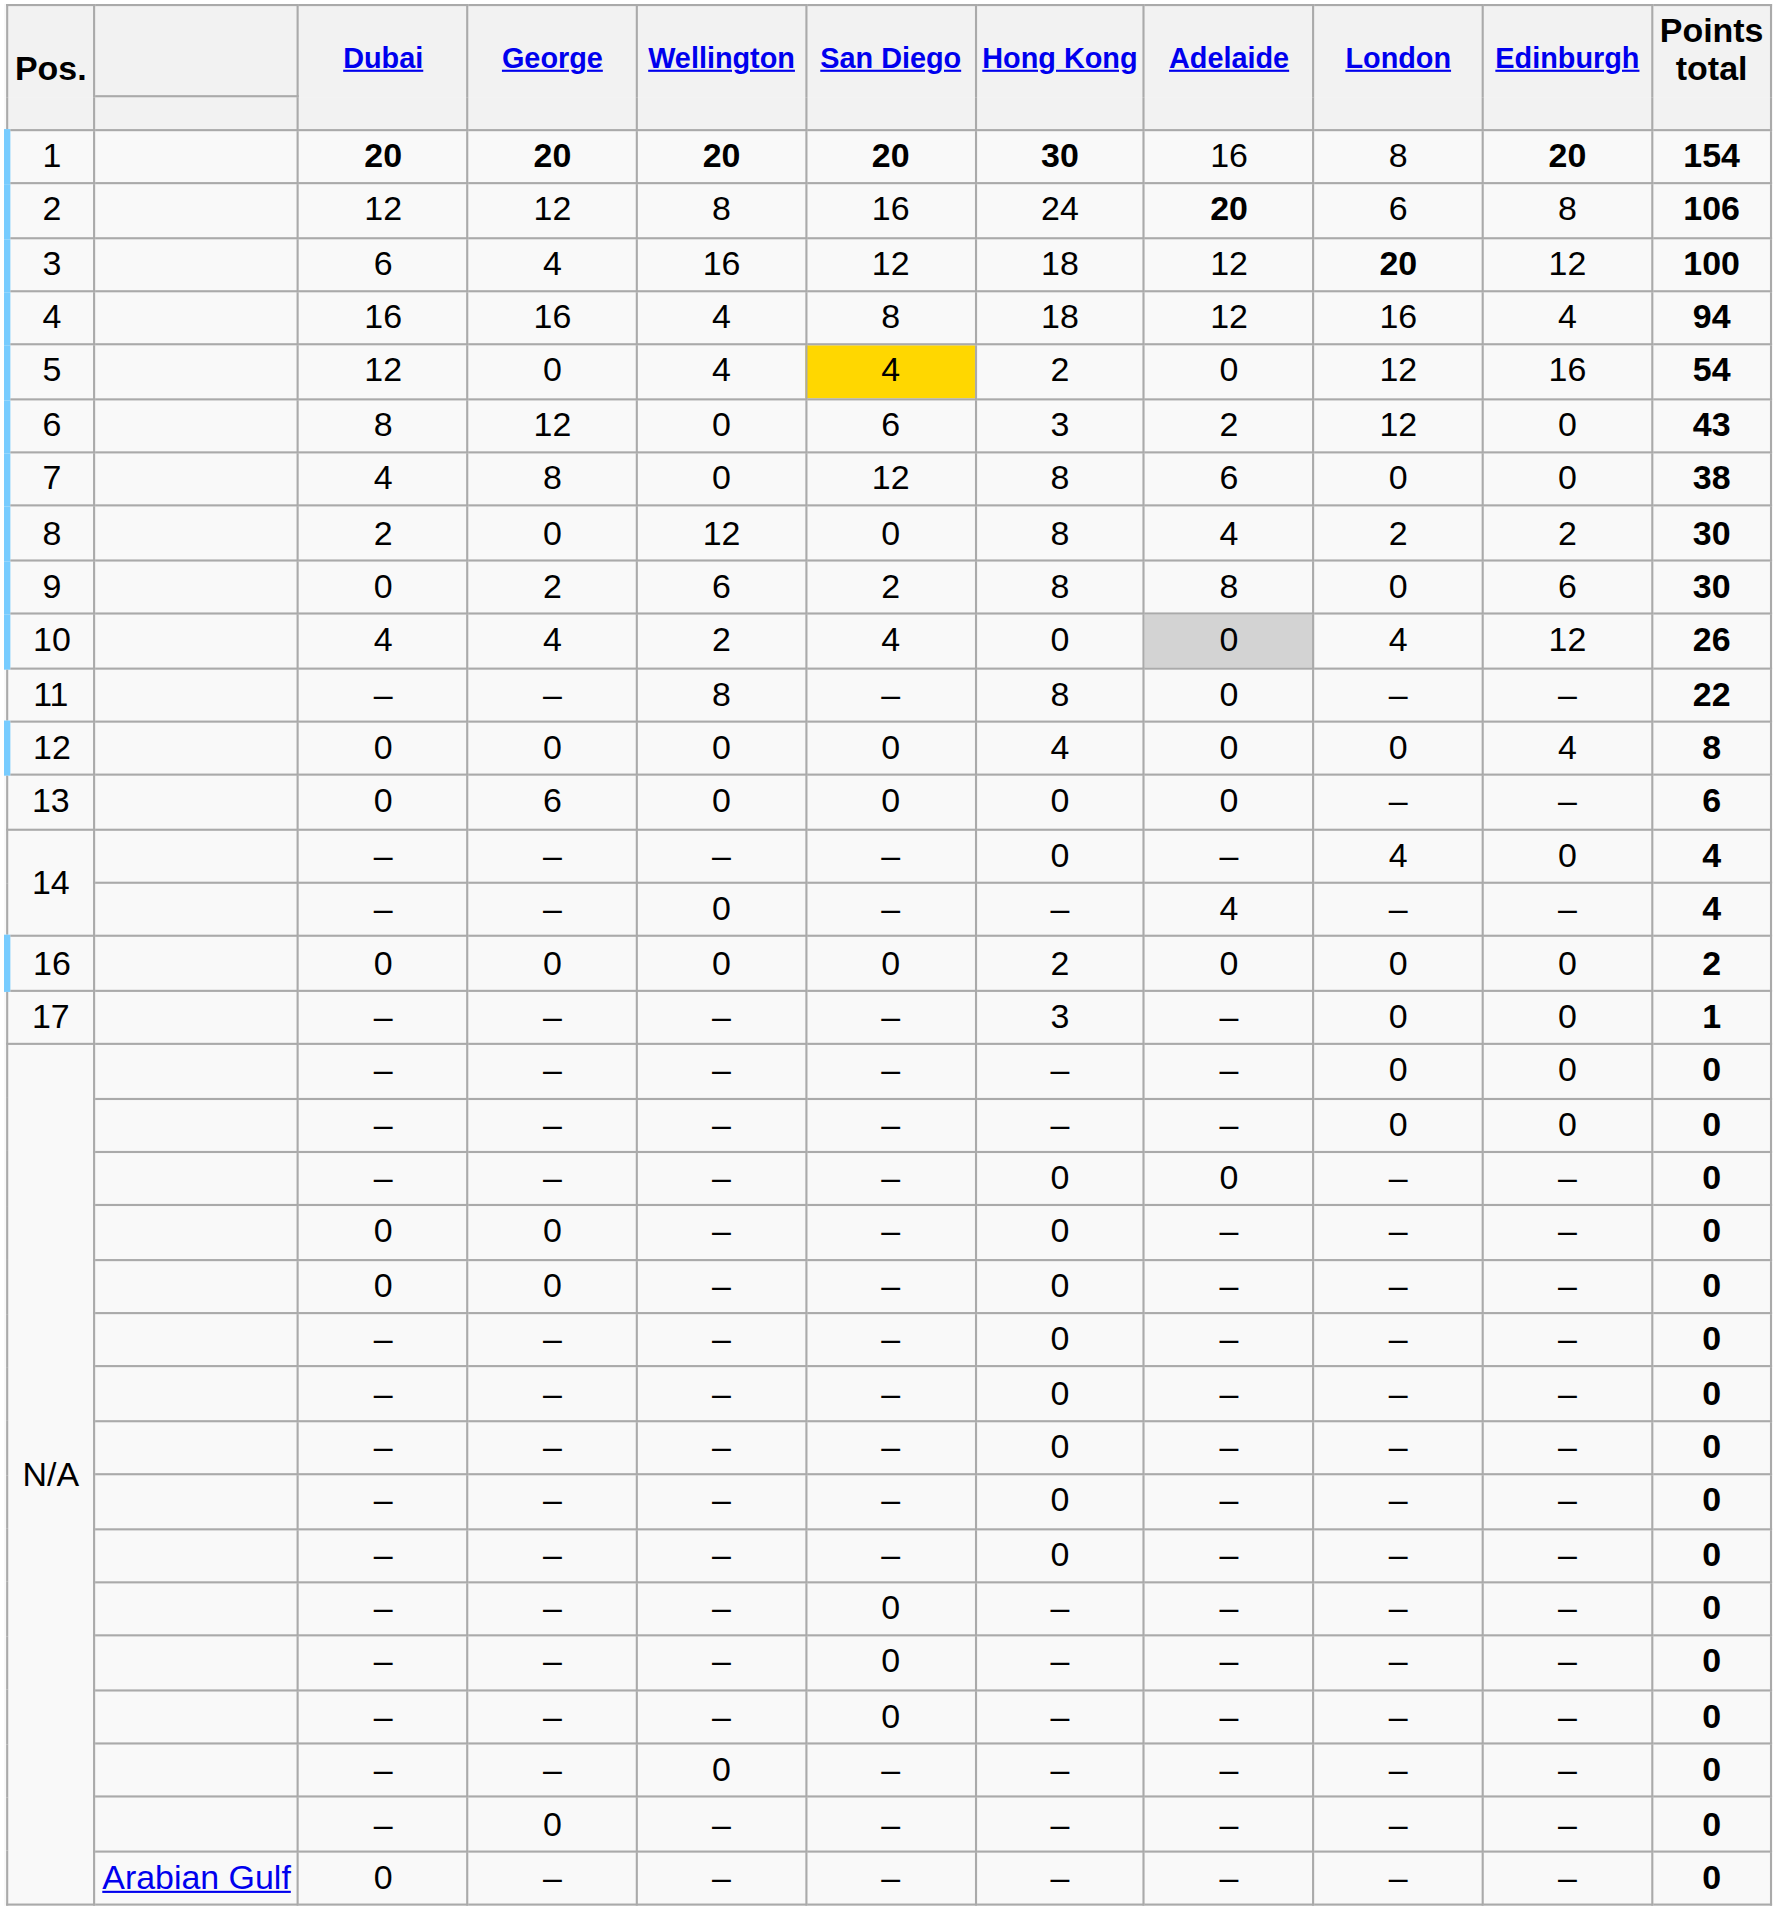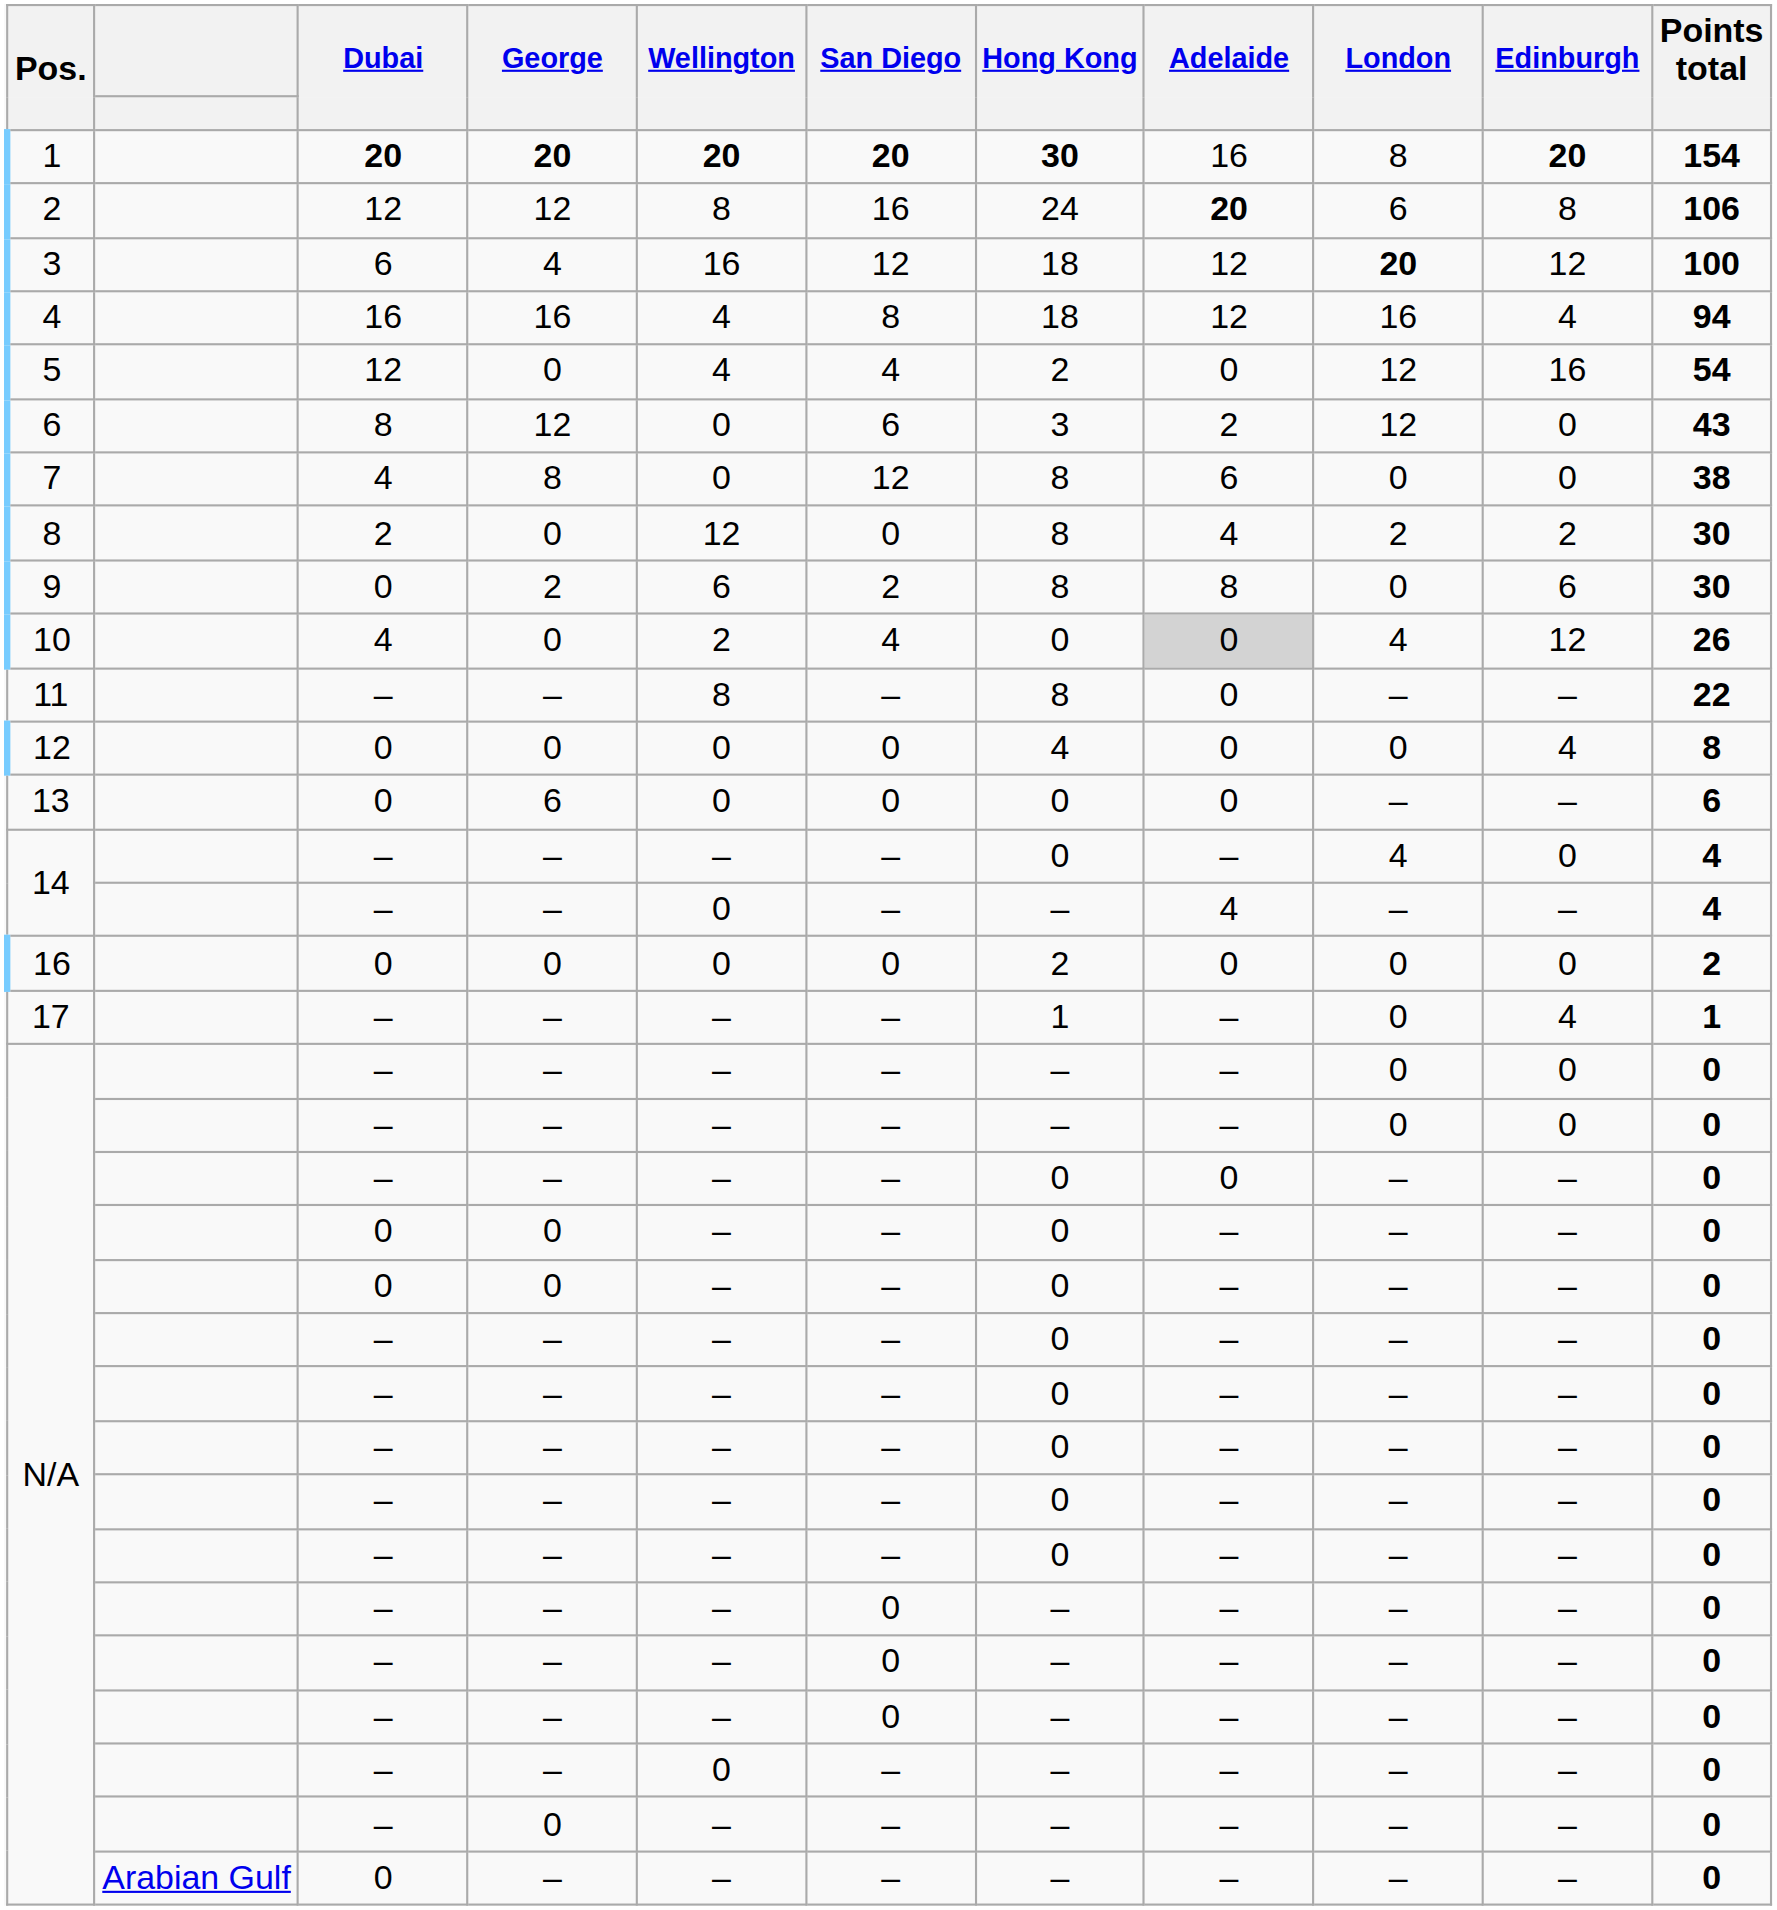 <table class="wikitable sortable" style="text-align:center;">
 <tr>
 <th style="border-bottom:1px solid transparent;"><br>Pos.</th>
 <th></th>
 <th style="vertical-align:top;width:5.5em;border-bottom:1px solid transparent;padding:2px;font-size:85%;"><br><a href='#'>Dubai</a></th>
 <th style="vertical-align:top;width:5.5em;border-bottom:1px solid transparent;padding:2px;font-size:85%;"><br><a href='#'>George</a></th>
 <th style="vertical-align:top;width:5.5em;border-bottom:1px solid transparent;padding:2px;font-size:85%;"><br><a href='#'>Wellington</a></th>
 <th style="vertical-align:top;width:5.5em;border-bottom:1px solid transparent;padding:2px;font-size:85%;"><br><a href='#'>San Diego</a></th>
 <th style="vertical-align:top;width:5.5em;border-bottom:1px solid transparent;padding:2px;font-size:85%;"><br><a href='#'>Hong Kong</a></th>
 <th style="vertical-align:top;width:5.5em;border-bottom:1px solid transparent;padding:2px;font-size:85%;"><br><a href='#'>Adelaide</a></th>
 <th style="vertical-align:top;width:5.5em;border-bottom:1px solid transparent;padding:2px;font-size:85%;"><br><a href='#'>London</a></th>
 <th style="vertical-align:top;width:5.5em;border-bottom:1px solid transparent;padding:2px;font-size:85%;"><br><a href='#'>Edinburgh</a></th>
 <th style="border-bottom:1px solid transparent;">Points<br>total</th>
 </tr>
 <tr style="line-height:8px;">
 <th style="border-top:1px solid transparent;"> </th>
 <th style="border-top:1px solid transparent;"></th>
 <th data-sort-type="number" style="border-top:1px solid transparent;"></th>
 <th data-sort-type="number" style="border-top:1px solid transparent;"></th>
 <th data-sort-type="number" style="border-top:1px solid transparent;"></th>
 <th data-sort-type="number" style="border-top:1px solid transparent;"></th>
 <th data-sort-type="number" style="border-top:1px solid transparent;"></th>
 <th data-sort-type="number" style="border-top:1px solid transparent;"></th>
 <th data-sort-type="number" style="border-top:1px solid transparent;"></th>
 <th data-sort-type="number" style="border-top:1px solid transparent;"></th>
 <th data-sort-type="number" style="border-top:1px solid transparent;"> </th>
 </tr>
 <tr>
 <td style="border-left:3px solid #7cf;">1</td>
 <td align = left></td>
 <td><strong>20</strong></td>
 <td><strong>20</strong></td>
 <td><strong>20</strong></td>
 <td><strong>20</strong></td>
 <td><strong>30</strong></td>
 <td>16</td>
 <td>8</td>
 <td><strong>20</strong></td>
 <td><strong>154</strong></td>
 </tr>
 <tr>
 <td style="border-left:3px solid #7cf;">2</td>
 <td align = left></td>
 <td>12</td>
 <td>12</td>
 <td>8</td>
 <td>16</td>
 <td>24</td>
 <td><strong>20</strong></td>
 <td>6</td>
 <td>8</td>
 <td><strong>106</strong></td>
 </tr>
 <tr>
 <td style="border-left:3px solid #7cf;">3</td>
 <td align = left></td>
 <td>6</td>
 <td>4</td>
 <td>16</td>
 <td>12</td>
 <td>18</td>
 <td>12</td>
 <td><strong>20</strong></td>
 <td>12</td>
 <td><strong>100</strong></td>
 </tr>
 <tr>
 <td style="border-left:3px solid #7cf;">4</td>
 <td align = left></td>
 <td>16</td>
 <td>16</td>
 <td>4</td>
 <td>8</td>
 <td>18</td>
 <td>12</td>
 <td>16</td>
 <td>4</td>
 <td><strong>94</strong></td>
 </tr>
 <tr>
 <td style="border-left:3px solid #7cf;">5</td>
 <td align = left></td>
 <td>12</td>
 <td>0</td>
 <td>4</td>
-<td style="background: gold;">4</td>
+<td>4</td>
 <td>2</td>
 <td>0</td>
 <td>12</td>
 <td>16</td>
 <td><strong>54</strong></td>
 </tr>
 <tr>
 <td style="border-left:3px solid #7cf;">6</td>
 <td align = left></td>
 <td>8</td>
 <td>12</td>
 <td>0</td>
 <td>6</td>
 <td>3</td>
 <td>2</td>
 <td>12</td>
 <td>0</td>
 <td><strong>43</strong></td>
 </tr>
 <tr>
 <td style="border-left:3px solid #7cf;">7</td>
 <td align = left></td>
 <td>4</td>
 <td>8</td>
 <td>0</td>
 <td>12</td>
 <td>8</td>
 <td>6</td>
 <td>0</td>
 <td>0</td>
 <td><strong>38</strong></td>
 </tr>
 <tr>
 <td style="border-left:3px solid #7cf;">8</td>
 <td align = left></td>
 <td>2</td>
 <td>0</td>
 <td>12</td>
 <td>0</td>
 <td>8</td>
 <td>4</td>
 <td>2</td>
 <td>2</td>
 <td><strong>30</strong></td>
 </tr>
 <tr>
 <td style="border-left:3px solid #7cf;">9</td>
 <td align = left></td>
 <td>0</td>
 <td>2</td>
 <td>6</td>
 <td>2</td>
 <td>8</td>
 <td>8</td>
 <td>0</td>
 <td>6</td>
 <td><strong>30</strong></td>
 </tr>
 <tr>
 <td style="border-left:3px solid #7cf;">10</td>
 <td align = left></td>
 <td>4</td>
-<td>4</td>
+<td>0</td>
 <td>2</td>
 <td>4</td>
 <td>0</td>
 <td style="background: lightgrey;">0</td>
 <td>4</td>
 <td>12</td>
 <td><strong>26</strong></td>
 </tr>
 <tr>
 <td>11</td>
 <td align = left></td>
 <td>–</td>
 <td>–</td>
 <td>8</td>
 <td>–</td>
 <td>8</td>
 <td>0</td>
 <td>–</td>
 <td>–</td>
 <td><strong>22</strong></td>
 </tr>
 <tr>
 <td style="border-left:3px solid #7cf;">12</td>
 <td align = left></td>
 <td>0</td>
 <td>0</td>
 <td>0</td>
 <td>0</td>
 <td>4</td>
 <td>0</td>
 <td>0</td>
 <td>4</td>
 <td><strong>8</strong></td>
 </tr>
 <tr>
 <td>13</td>
 <td align = left></td>
 <td>0</td>
 <td>6</td>
 <td>0</td>
 <td>0</td>
 <td>0</td>
 <td>0</td>
 <td>–</td>
 <td>–</td>
 <td><strong>6</strong></td>
 </tr>
 <tr>
 <td rowspan=2>14</td>
 <td align = left></td>
 <td>–</td>
 <td>–</td>
 <td>–</td>
 <td>–</td>
 <td>0</td>
 <td>–</td>
 <td>4</td>
 <td>0</td>
 <td><strong>4</strong></td>
 </tr>
 <tr>
 <td align = left></td>
 <td>–</td>
 <td>–</td>
 <td>0</td>
 <td>–</td>
 <td>–</td>
 <td>4</td>
 <td>–</td>
 <td>–</td>
 <td><strong>4</strong></td>
 </tr>
 <tr>
 <td style="border-left:3px solid #7cf;">16</td>
 <td align = left></td>
 <td>0</td>
 <td>0</td>
 <td>0</td>
 <td>0</td>
 <td>2</td>
 <td>0</td>
 <td>0</td>
 <td>0</td>
 <td><strong>2</strong></td>
 </tr>
 <tr>
 <td>17</td>
 <td align = left></td>
 <td>–</td>
 <td>–</td>
 <td>–</td>
 <td>–</td>
-<td>3</td>
+<td>1</td>
 <td>–</td>
 <td>0</td>
-<td>0</td>
+<td>4</td>
 <td><strong>1</strong></td>
 </tr>
 <tr>
 <td rowspan=16>N/A</td>
 <td align = left></td>
 <td>–</td>
 <td>–</td>
 <td>–</td>
 <td>–</td>
 <td>–</td>
 <td>–</td>
 <td>0</td>
 <td>0</td>
 <td><strong>0</strong></td>
 </tr>
 <tr>
 <td align = left></td>
 <td>–</td>
 <td>–</td>
 <td>–</td>
 <td>–</td>
 <td>–</td>
 <td>–</td>
 <td>0</td>
 <td>0</td>
 <td><strong>0</strong></td>
 </tr>
 <tr>
 <td align = left></td>
 <td>–</td>
 <td>–</td>
 <td>–</td>
 <td>–</td>
 <td>0</td>
 <td>0</td>
 <td>–</td>
 <td>–</td>
 <td><strong>0</strong></td>
 </tr>
 <tr>
 <td align = left></td>
 <td>0</td>
 <td>0</td>
 <td>–</td>
 <td>–</td>
 <td>0</td>
 <td>–</td>
 <td>–</td>
 <td>–</td>
 <td><strong>0</strong></td>
 </tr>
 <tr>
 <td align = left></td>
 <td>0</td>
 <td>0</td>
 <td>–</td>
 <td>–</td>
 <td>0</td>
 <td>–</td>
 <td>–</td>
 <td>–</td>
 <td><strong>0</strong></td>
 </tr>
 <tr>
 <td align = left></td>
 <td>–</td>
 <td>–</td>
 <td>–</td>
 <td>–</td>
 <td>0</td>
 <td>–</td>
 <td>–</td>
 <td>–</td>
 <td><strong>0</strong></td>
 </tr>
 <tr>
 <td align = left></td>
 <td>–</td>
 <td>–</td>
 <td>–</td>
 <td>–</td>
 <td>0</td>
 <td>–</td>
 <td>–</td>
 <td>–</td>
 <td><strong>0</strong></td>
 </tr>
 <tr>
 <td align = left></td>
 <td>–</td>
 <td>–</td>
 <td>–</td>
 <td>–</td>
 <td>0</td>
 <td>–</td>
 <td>–</td>
 <td>–</td>
 <td><strong>0</strong></td>
 </tr>
 <tr>
 <td align = left></td>
 <td>–</td>
 <td>–</td>
 <td>–</td>
 <td>–</td>
 <td>0</td>
 <td>–</td>
 <td>–</td>
 <td>–</td>
 <td><strong>0</strong></td>
 </tr>
 <tr>
 <td align = left></td>
 <td>–</td>
 <td>–</td>
 <td>–</td>
 <td>–</td>
 <td>0</td>
 <td>–</td>
 <td>–</td>
 <td>–</td>
 <td><strong>0</strong></td>
 </tr>
 <tr>
 <td align = left></td>
 <td>–</td>
 <td>–</td>
 <td>–</td>
 <td>0</td>
 <td>–</td>
 <td>–</td>
 <td>–</td>
 <td>–</td>
 <td><strong>0</strong></td>
 </tr>
 <tr>
 <td align = left></td>
 <td>–</td>
 <td>–</td>
 <td>–</td>
 <td>0</td>
 <td>–</td>
 <td>–</td>
 <td>–</td>
 <td>–</td>
 <td><strong>0</strong></td>
 </tr>
 <tr>
 <td align = left></td>
 <td>–</td>
 <td>–</td>
 <td>–</td>
 <td>0</td>
 <td>–</td>
 <td>–</td>
 <td>–</td>
 <td>–</td>
 <td><strong>0</strong></td>
 </tr>
 <tr>
 <td align = left></td>
 <td>–</td>
 <td>–</td>
 <td>0</td>
 <td>–</td>
 <td>–</td>
 <td>–</td>
 <td>–</td>
 <td>–</td>
 <td><strong>0</strong></td>
 </tr>
 <tr>
 <td align = left></td>
 <td>–</td>
 <td>0</td>
 <td>–</td>
 <td>–</td>
 <td>–</td>
 <td>–</td>
 <td>–</td>
 <td>–</td>
 <td><strong>0</strong></td>
 </tr>
 <tr>
 <td align = left> <a href='#'>Arabian Gulf</a></td>
 <td>0</td>
 <td>–</td>
 <td>–</td>
 <td>–</td>
 <td>–</td>
 <td>–</td>
 <td>–</td>
 <td>–</td>
 <td><strong>0</strong></td>
 </tr>
 </table>
